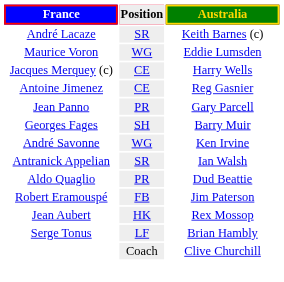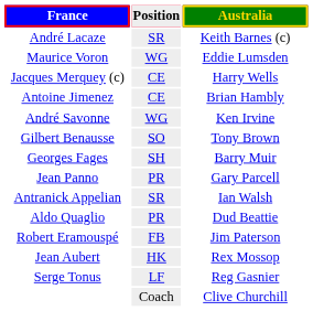 <table align=right style="font-size:90%; margin-left:1em">
 <tr bgcolor=#FF0033>
 <th align="centre" width="126" style="border: 2px solid red; background: blue; color: white">France</th>
 <th align="center" style="background: #eeeeee; color: black">Position</th>
 <th align="centre" width="126" style="border: 2px solid gold; background: green; color: gold">Australia</th>
 </tr>
 <tr>
 <td align="center"><a href='#'>André Lacaze</a></td>
 <td align="center" style="background: #eeeeee"><a href='#'>SR</a></td>
 <td align="center"><a href='#'>Keith Barnes</a> (c)</td>
 </tr>
 <tr>
 <td align="center"><a href='#'>Maurice Voron</a></td>
 <td align="center" style="background: #eeeeee"><a href='#'>WG</a></td>
 <td align="center"><a href='#'>Eddie Lumsden</a></td>
 </tr>
 <tr>
 <td align="center"><a href='#'>Jacques Merquey</a> (c)</td>
 <td align="center" style="background: #eeeeee"><a href='#'>CE</a></td>
 <td align="center"><a href='#'>Harry Wells</a></td>
 </tr>
 <tr>
 <td align="center"><a href='#'>Antoine Jimenez</a></td>
 <td align="center" style="background: #eeeeee"><a href='#'>CE</a></td>
-<td align="center"><a href='#'>Reg Gasnier</a></td>
+<td align="center"><a href='#'>Brian Hambly</a></td>
 </tr>
 <tr>
-<td align="center"><a href='#'>Jean Panno</a></td>
-<td align="center" style="background: #eeeeee"><a href='#'>PR</a></td>
-<td align="center"><a href='#'>Gary Parcell</a></td>
+<td align="center"><a href='#'>André Savonne</a></td>
+<td align="center" style="background: #eeeeee"><a href='#'>WG</a></td>
+<td align="center"><a href='#'>Ken Irvine</a></td>
+</tr>
+<tr>
+<td align="center"><a href='#'>Gilbert Benausse</a></td>
+<td align="center" style="background: #eeeeee"><a href='#'>SO</a></td>
+<td align="center"><a href='#'>Tony Brown</a></td>
 </tr>
 <tr>
 <td align="center"><a href='#'>Georges Fages</a></td>
 <td align="center" style="background: #eeeeee"><a href='#'>SH</a></td>
 <td align="center"><a href='#'>Barry Muir</a></td>
 </tr>
 <tr>
-<td align="center"><a href='#'>André Savonne</a></td>
-<td align="center" style="background: #eeeeee"><a href='#'>WG</a></td>
-<td align="center"><a href='#'>Ken Irvine</a></td>
+<td align="center"><a href='#'>Jean Panno</a></td>
+<td align="center" style="background: #eeeeee"><a href='#'>PR</a></td>
+<td align="center"><a href='#'>Gary Parcell</a></td>
 </tr>
 <tr>
 <td align="center"><a href='#'>Antranick Appelian</a></td>
 <td align="center" style="background: #eeeeee"><a href='#'>SR</a></td>
 <td align="center"><a href='#'>Ian Walsh</a></td>
 </tr>
 <tr>
 <td align="center"><a href='#'>Aldo Quaglio</a></td>
 <td align="center" style="background: #eeeeee"><a href='#'>PR</a></td>
 <td align="center"><a href='#'>Dud Beattie</a></td>
 </tr>
 <tr>
 <td align="center"><a href='#'>Robert Eramouspé</a></td>
 <td align="center" style="background: #eeeeee"><a href='#'>FB</a></td>
 <td align="center"><a href='#'>Jim Paterson</a></td>
 </tr>
 <tr>
 <td align="center"><a href='#'>Jean Aubert</a></td>
 <td align="center" style="background: #eeeeee"><a href='#'>HK</a></td>
 <td align="center"><a href='#'>Rex Mossop</a></td>
 </tr>
 <tr>
 <td align="center"><a href='#'>Serge Tonus</a></td>
 <td align="center" style="background: #eeeeee"><a href='#'>LF</a></td>
-<td align="center"><a href='#'>Brian Hambly</a></td>
+<td align="center"><a href='#'>Reg Gasnier</a></td>
 </tr>
 <tr>
 <td align="center"></td>
 <td align="center" style="background: #eeeeee">Coach</td>
 <td align="center"><a href='#'>Clive Churchill</a></td>
 </tr>
 </table>
